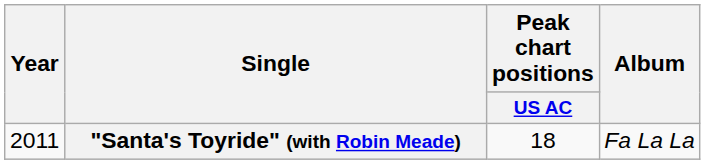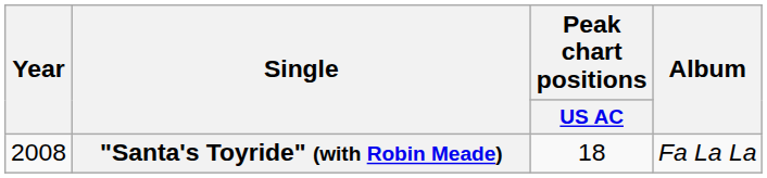 <table class="wikitable plainrowheaders" style="text-align:center;">
 <tr>
 <th rowspan="2">Year</th>
 <th rowspan="2" style="width:18em;">Single</th>
 <th colspan="1">Peak chart<br>positions</th>
 <th rowspan="2">Album</th>
 </tr>
 <tr style="font-size:smaller;">
 <th width="65"><a href='#'>US AC</a></th>
 </tr>
 <tr>
-<td>2011</td>
+<td>2008</td>
 <th scope="row">"Santa's Toyride" <small>(with <a href='#'>Robin Meade</a>)</small></th>
 <td>18</td>
 <td align="left"><em>Fa La La</em></td>
 </tr>
 </table>
